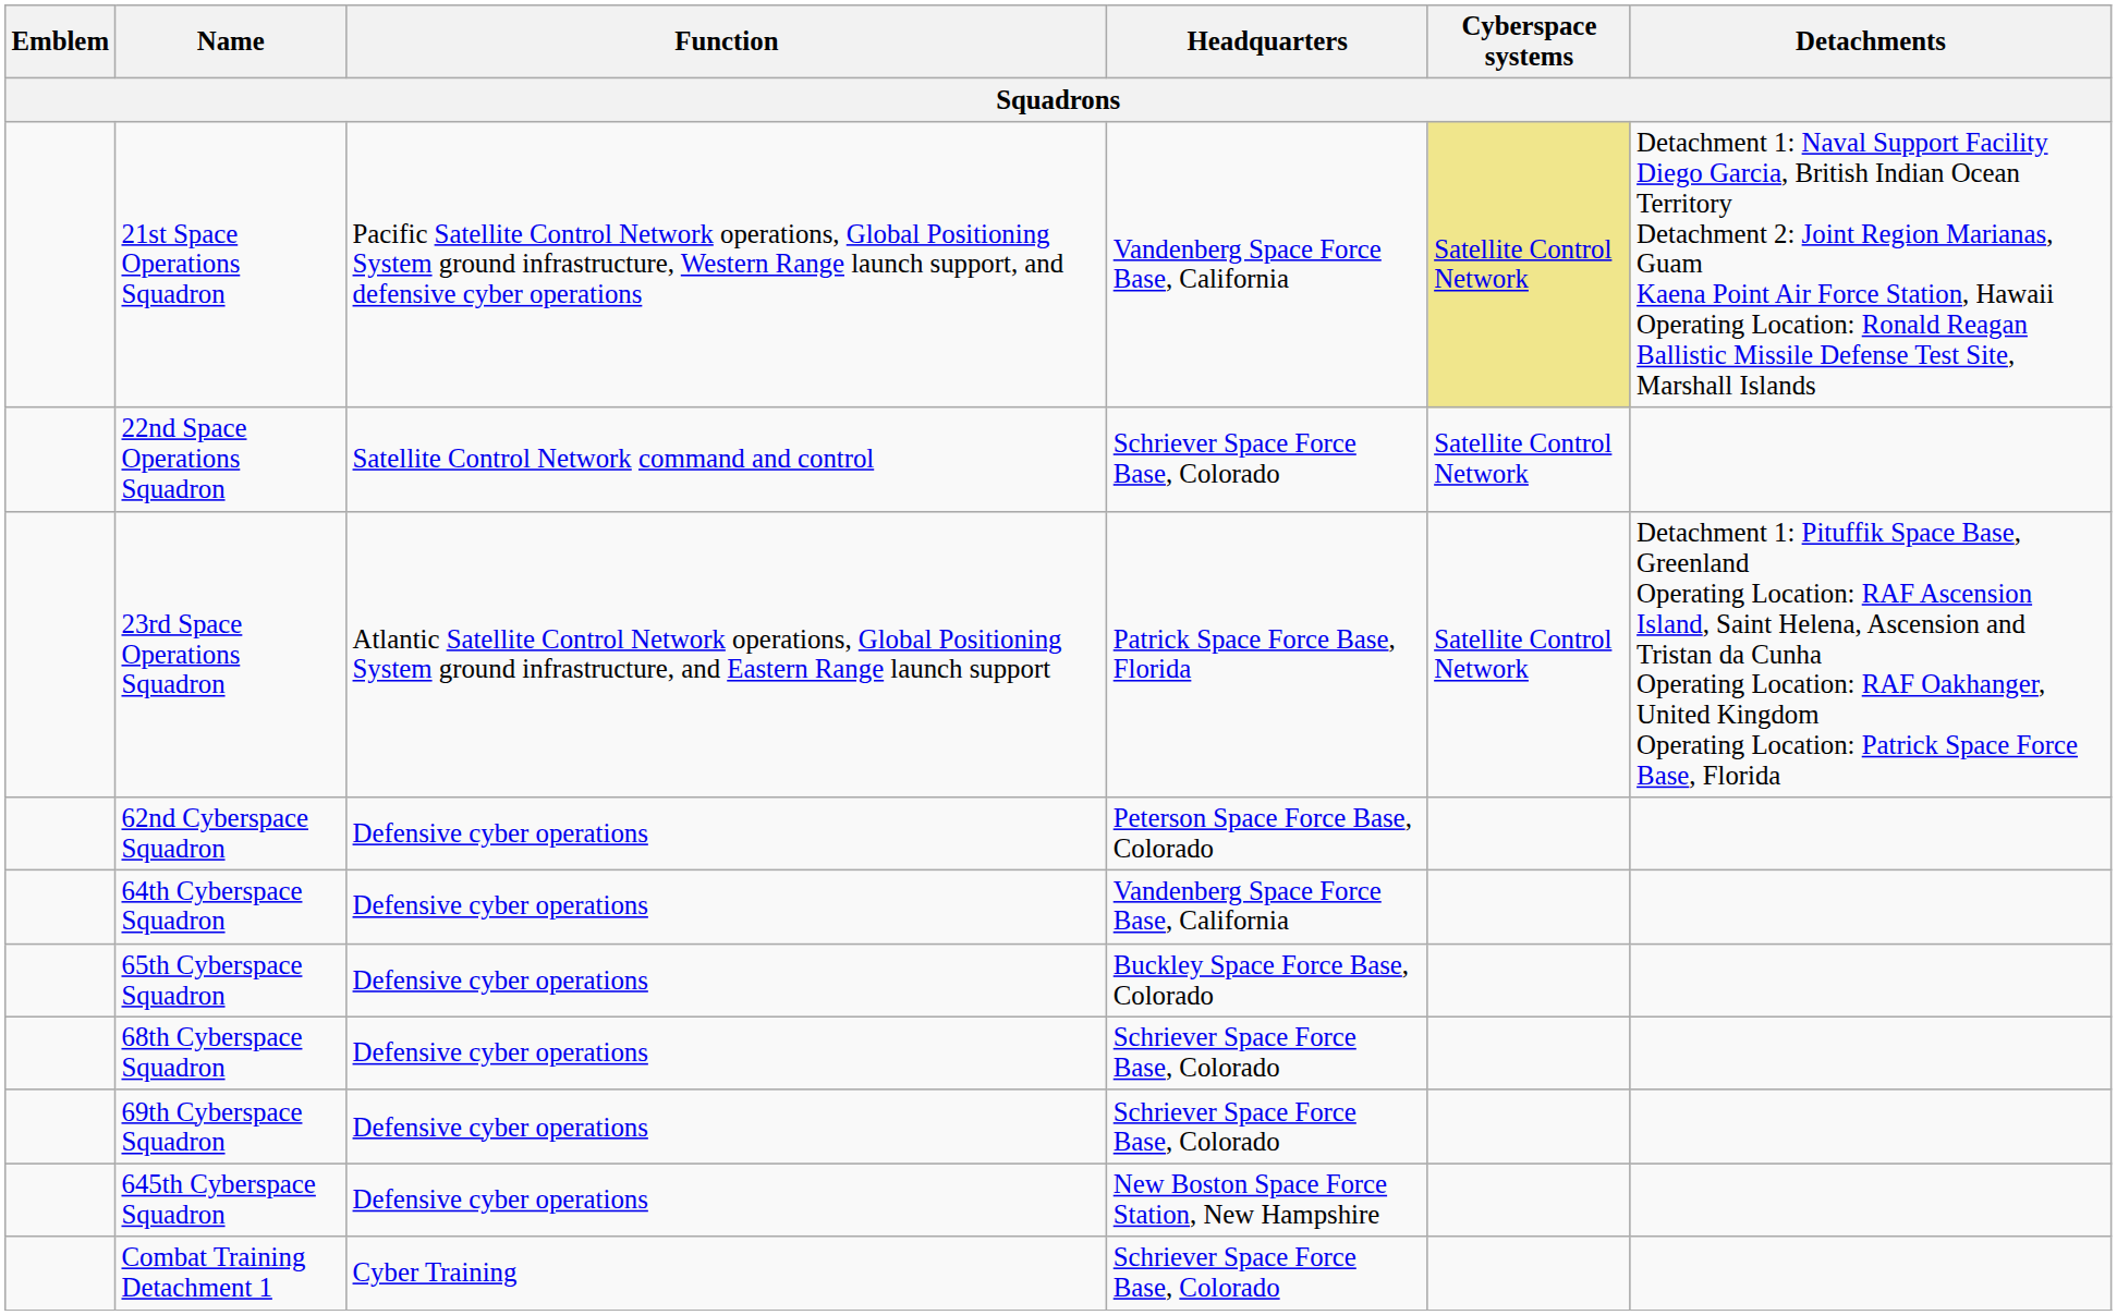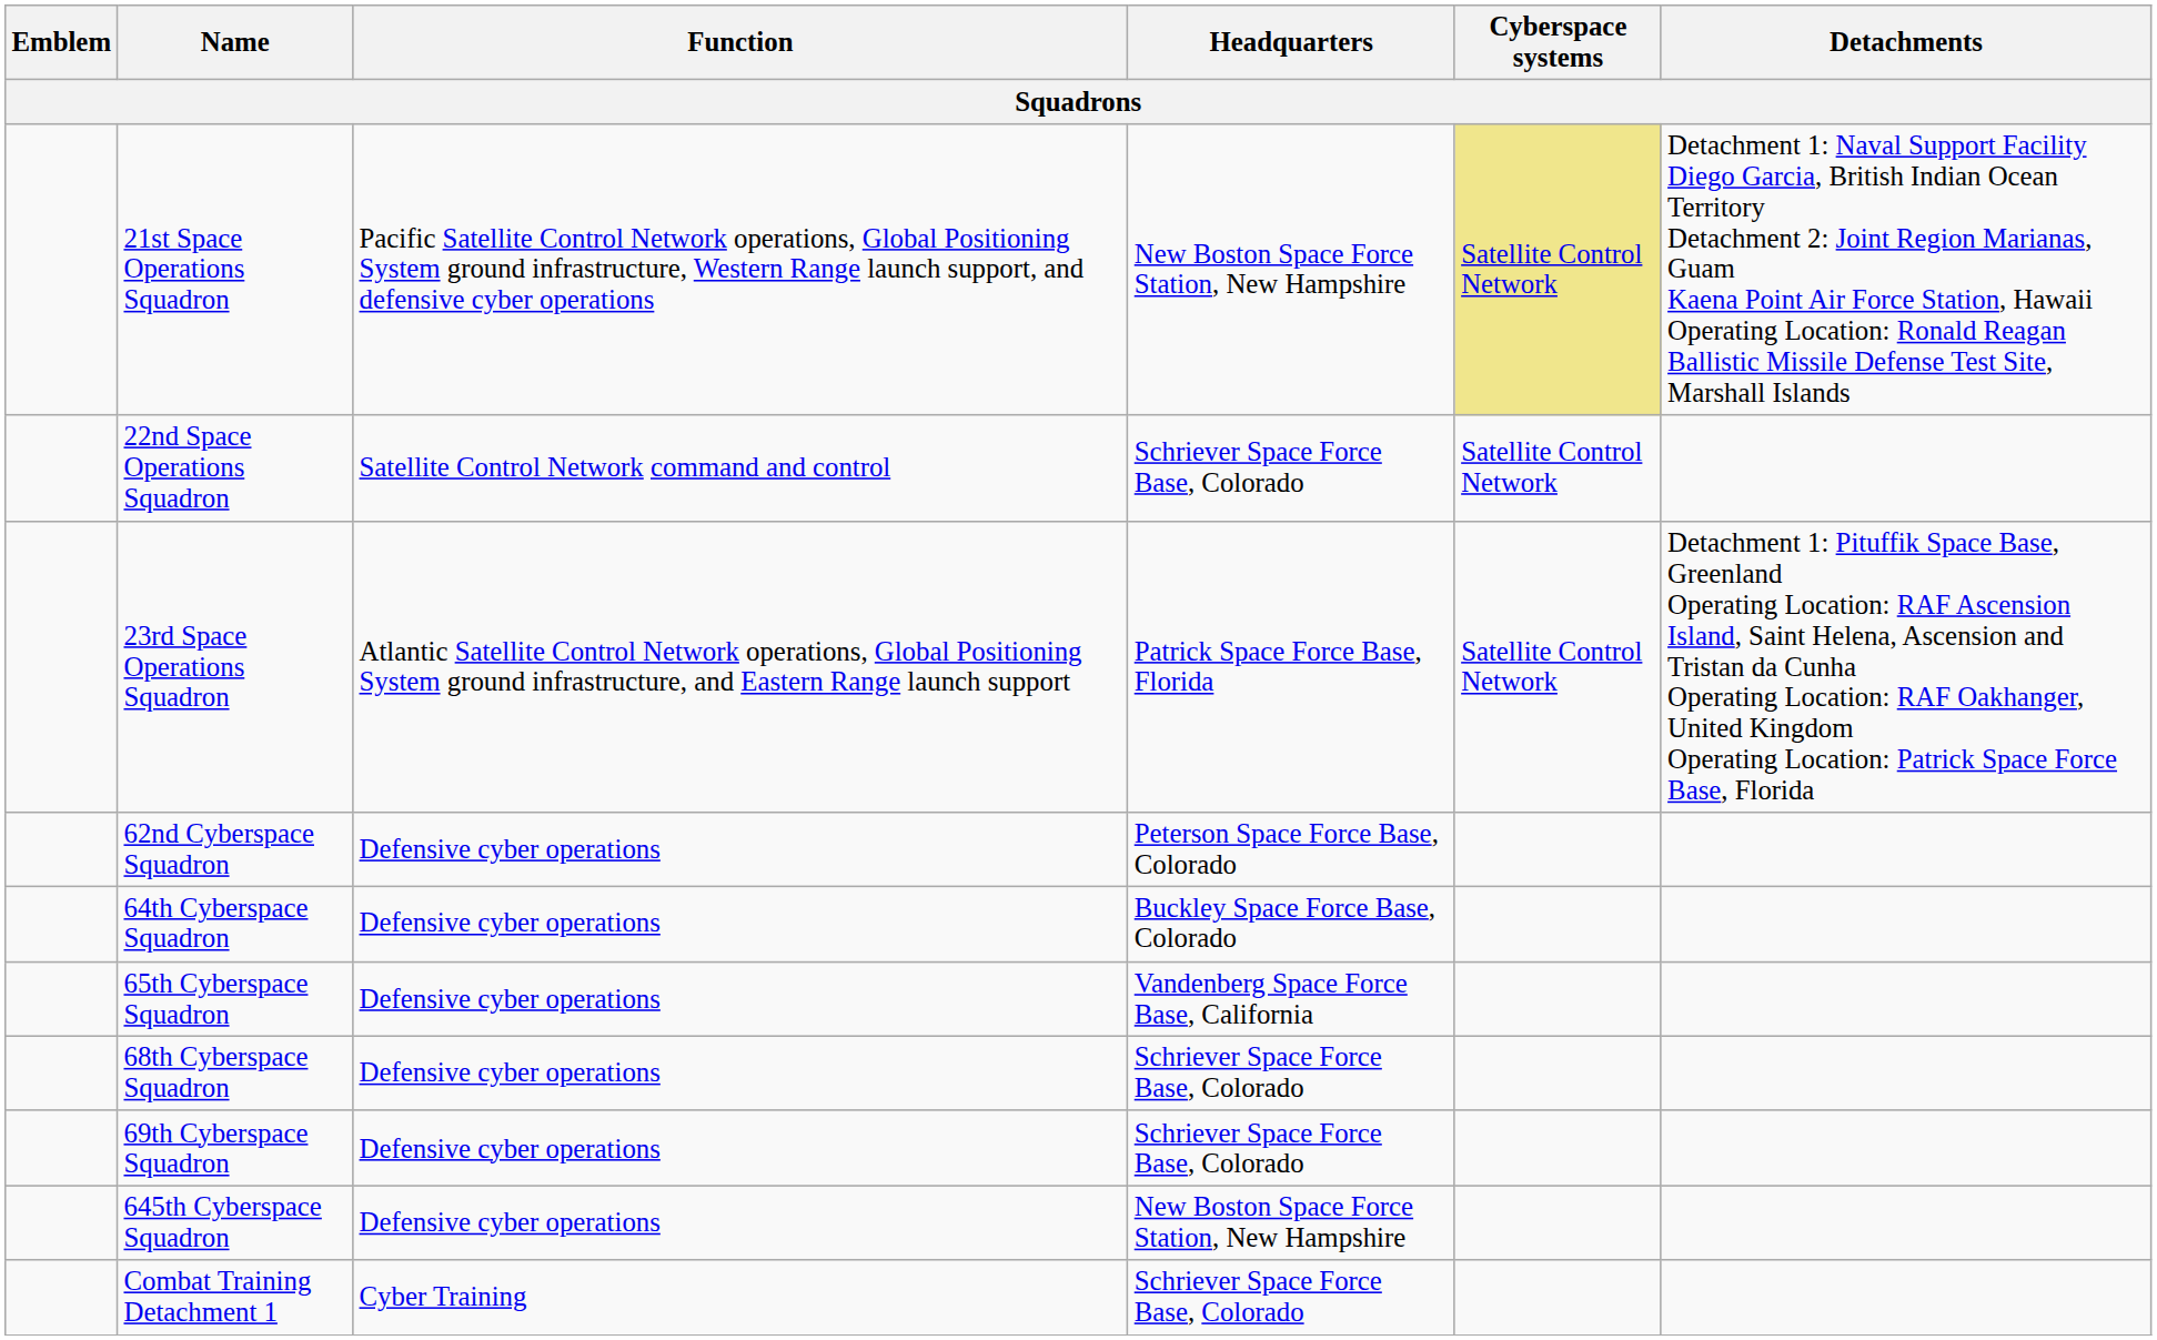 <table class="wikitable">
 <tr>
 <th>Emblem</th>
 <th>Name</th>
 <th>Function</th>
 <th>Headquarters</th>
 <th>Cyberspace systems</th>
 <th>Detachments</th>
 </tr>
 <tr>
 <th colspan=6>Squadrons</th>
 </tr>
 <tr>
 <td></td>
 <td><a href='#'>21st Space Operations Squadron</a></td>
 <td>Pacific <a href='#'>Satellite Control Network</a> operations, <a href='#'>Global Positioning System</a> ground infrastructure, <a href='#'>Western Range</a> launch support, and <a href='#'>defensive cyber operations</a></td>
-<td><a href='#'>Vandenberg Space Force Base</a>, California</td>
+<td><a href='#'>New Boston Space Force Station</a>, New Hampshire</td>
 <td style="background: khaki;"><a href='#'>Satellite Control Network</a></td>
 <td>Detachment 1: <a href='#'>Naval Support Facility Diego Garcia</a>, British Indian Ocean Territory<br>Detachment 2: <a href='#'>Joint Region Marianas</a>, Guam<br><a href='#'>Kaena Point Air Force Station</a>, Hawaii<br>Operating Location: <a href='#'>Ronald Reagan Ballistic Missile Defense Test Site</a>, Marshall Islands</td>
 </tr>
 <tr>
 <td></td>
 <td><a href='#'>22nd Space Operations Squadron</a></td>
 <td><a href='#'>Satellite Control Network</a> <a href='#'>command and control</a></td>
 <td><a href='#'>Schriever Space Force Base</a>, Colorado</td>
 <td><a href='#'>Satellite Control Network</a></td>
 <td></td>
 </tr>
 <tr>
 <td></td>
 <td><a href='#'>23rd Space Operations Squadron</a></td>
 <td>Atlantic <a href='#'>Satellite Control Network</a> operations, <a href='#'>Global Positioning System</a> ground infrastructure, and <a href='#'>Eastern Range</a> launch support</td>
 <td><a href='#'>Patrick Space Force Base</a>, <a href='#'>Florida</a></td>
 <td><a href='#'>Satellite Control Network</a></td>
 <td>Detachment 1: <a href='#'>Pituffik Space Base</a>, Greenland<br>Operating Location: <a href='#'>RAF Ascension Island</a>, Saint Helena, Ascension and Tristan da Cunha<br>Operating Location: <a href='#'>RAF Oakhanger</a>, United Kingdom<br>Operating Location: <a href='#'>Patrick Space Force Base</a>, Florida</td>
 </tr>
 <tr>
 <td></td>
 <td><a href='#'>62nd Cyberspace Squadron</a></td>
 <td><a href='#'>Defensive cyber operations</a></td>
 <td><a href='#'>Peterson Space Force Base</a>, Colorado</td>
 <td></td>
 <td></td>
 </tr>
 <tr>
 <td></td>
 <td><a href='#'>64th Cyberspace Squadron</a></td>
 <td><a href='#'>Defensive cyber operations</a></td>
-<td><a href='#'>Vandenberg Space Force Base</a>, California</td>
+<td><a href='#'>Buckley Space Force Base</a>, Colorado</td>
 <td></td>
 <td></td>
 </tr>
 <tr>
 <td></td>
 <td><a href='#'>65th Cyberspace Squadron</a></td>
 <td><a href='#'>Defensive cyber operations</a></td>
-<td><a href='#'>Buckley Space Force Base</a>, Colorado</td>
+<td><a href='#'>Vandenberg Space Force Base</a>, California</td>
 <td></td>
 <td></td>
 </tr>
 <tr>
 <td></td>
 <td><a href='#'>68th Cyberspace Squadron</a></td>
 <td><a href='#'>Defensive cyber operations</a></td>
 <td><a href='#'>Schriever Space Force Base</a>, Colorado</td>
 <td></td>
 <td></td>
 </tr>
 <tr>
 <td></td>
 <td><a href='#'>69th Cyberspace Squadron</a></td>
 <td><a href='#'>Defensive cyber operations</a></td>
 <td><a href='#'>Schriever Space Force Base</a>, Colorado</td>
 <td></td>
 <td></td>
 </tr>
 <tr>
 <td></td>
 <td><a href='#'>645th Cyberspace Squadron</a></td>
 <td><a href='#'>Defensive cyber operations</a></td>
 <td><a href='#'>New Boston Space Force Station</a>, New Hampshire</td>
 <td></td>
 <td></td>
 </tr>
 <tr>
 <td></td>
 <td><a href='#'>Combat Training Detachment 1</a></td>
 <td><a href='#'>Cyber Training</a></td>
 <td><a href='#'>Schriever Space Force Base</a>, <a href='#'>Colorado</a></td>
 <td></td>
 <td></td>
 </tr>
 <tr>
 </tr>
 </table>
